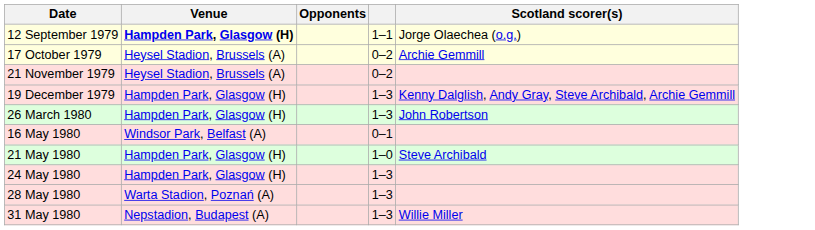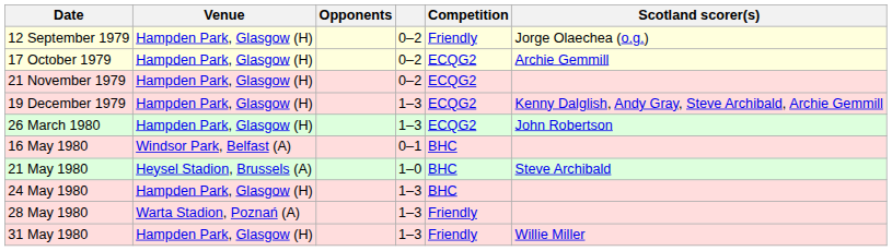 <table class="wikitable">
 <tr>
 <th>Date</th>
 <th>Venue</th>
 <th>Opponents</th>
 <th></th>
+<th>Competition</th>
 <th>Scotland scorer(s)</th>
 </tr>
 <tr bgcolor=#ffffdd>
 <td>12 September 1979</td>
-<td><strong><a href='#'>Hampden Park</a>, <a href='#'>Glasgow</a> (H)</strong></td>
+<td><a href='#'>Hampden Park</a>, <a href='#'>Glasgow</a> (H)</td>
 <td></td>
-<td align=center>1–1</td>
+<td align=center>0–2</td>
+<td><a href='#'>Friendly</a></td>
 <td>Jorge Olaechea (<a href='#'>o.g.</a>)</td>
 </tr>
 <tr bgcolor=#ffffdd>
 <td>17 October 1979</td>
-<td><a href='#'>Heysel Stadion</a>, <a href='#'>Brussels</a> (A)</td>
+<td><a href='#'>Hampden Park</a>, <a href='#'>Glasgow</a> (H)</td>
 <td></td>
 <td align=center>0–2</td>
+<td><a href='#'>ECQG2</a></td>
 <td><a href='#'>Archie Gemmill</a></td>
 </tr>
 <tr bgcolor=#ffdddd>
 <td>21 November 1979</td>
-<td><a href='#'>Heysel Stadion</a>, <a href='#'>Brussels</a> (A)</td>
+<td><a href='#'>Hampden Park</a>, <a href='#'>Glasgow</a> (H)</td>
 <td></td>
 <td align=center>0–2</td>
+<td><a href='#'>ECQG2</a></td>
 <td></td>
 </tr>
 <tr bgcolor=#ffdddd>
 <td>19 December 1979</td>
 <td><a href='#'>Hampden Park</a>, <a href='#'>Glasgow</a> (H)</td>
 <td></td>
 <td align=center>1–3</td>
+<td><a href='#'>ECQG2</a></td>
 <td><a href='#'>Kenny Dalglish</a>, <a href='#'>Andy Gray</a>, <a href='#'>Steve Archibald</a>, <a href='#'>Archie Gemmill</a></td>
 </tr>
 <tr bgcolor=#ddffdd>
 <td>26 March 1980</td>
 <td><a href='#'>Hampden Park</a>, <a href='#'>Glasgow</a> (H)</td>
 <td></td>
 <td align=center>1–3</td>
+<td><a href='#'>ECQG2</a></td>
 <td><a href='#'>John Robertson</a></td>
 </tr>
 <tr bgcolor=#ffdddd>
 <td>16 May 1980</td>
 <td><a href='#'>Windsor Park</a>, <a href='#'>Belfast</a> (A)</td>
 <td></td>
 <td align=center>0–1</td>
+<td><a href='#'>BHC</a></td>
 <td></td>
 </tr>
 <tr bgcolor=#ddffdd>
 <td>21 May 1980</td>
-<td><a href='#'>Hampden Park</a>, <a href='#'>Glasgow</a> (H)</td>
+<td><a href='#'>Heysel Stadion</a>, <a href='#'>Brussels</a> (A)</td>
 <td></td>
 <td align=center>1–0</td>
+<td><a href='#'>BHC</a></td>
 <td><a href='#'>Steve Archibald</a></td>
 </tr>
 <tr bgcolor=#ffdddd>
 <td>24 May 1980</td>
 <td><a href='#'>Hampden Park</a>, <a href='#'>Glasgow</a> (H)</td>
 <td></td>
 <td align=center>1–3</td>
+<td><a href='#'>BHC</a></td>
 <td></td>
 </tr>
 <tr bgcolor=#ffdddd>
 <td>28 May 1980</td>
 <td><a href='#'>Warta Stadion</a>, <a href='#'>Poznań</a> (A)</td>
 <td></td>
 <td align=center>1–3</td>
+<td><a href='#'>Friendly</a></td>
 <td></td>
 </tr>
 <tr bgcolor=#ffdddd>
 <td>31 May 1980</td>
-<td><a href='#'>Nepstadion</a>, <a href='#'>Budapest</a> (A)</td>
+<td><a href='#'>Hampden Park</a>, <a href='#'>Glasgow</a> (H)</td>
 <td></td>
 <td align=center>1–3</td>
+<td><a href='#'>Friendly</a></td>
 <td><a href='#'>Willie Miller</a></td>
 </tr>
 </table>
